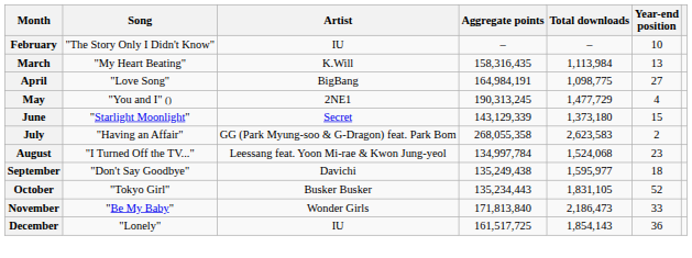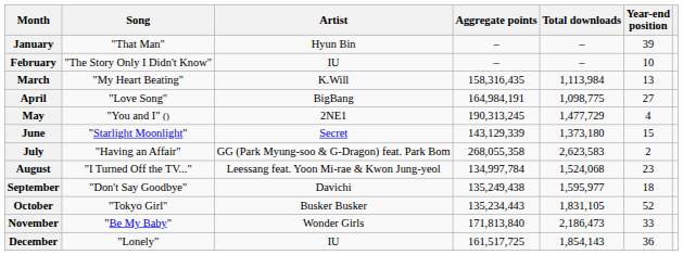 <table class="wikitable plainrowheaders" style="text-align:center;">
 <tr>
 <th>Month</th>
 <th>Song</th>
 <th>Artist</th>
 <th>Aggregate points</th>
 <th>Total downloads</th>
 <th>Year-end<br>position</th>
 <th></th>
+</tr>
+<tr>
+<th scope="row">January</th>
+<td style="text-align:center;">"That Man"</td>
+<td style="text-align:center;">Hyun Bin</td>
+<td style="text-align:center;">–</td>
+<td style="text-align:center;">–</td>
+<td style="text-align:center;">39</td>
+<td></td>
 </tr>
 <tr>
 <th scope="row">February</th>
 <td style="text-align:center;">"The Story Only I Didn't Know"</td>
 <td style="text-align:center;">IU</td>
 <td style="text-align:center;">–</td>
 <td style="text-align:center;">–</td>
 <td style="text-align:center;">10</td>
 <td></td>
 </tr>
 <tr>
 <th scope="row">March</th>
 <td style="text-align:center;">"My Heart Beating"</td>
 <td style="text-align:center;">K.Will</td>
 <td style="text-align:center;">158,316,435</td>
 <td style="text-align:center;">1,113,984</td>
 <td style="text-align:center;">13</td>
 <td></td>
 </tr>
 <tr>
 <th scope="row">April</th>
 <td style="text-align:center;">"Love Song"</td>
 <td style="text-align:center;">BigBang</td>
 <td style="text-align:center;">164,984,191</td>
 <td style="text-align:center;">1,098,775</td>
 <td style="text-align:center;">27</td>
 <td></td>
 </tr>
 <tr style="text-align:center;">
 <th scope="row">May</th>
 <td style="text-align:center;">"You and I" <small>()</small></td>
 <td>2NE1</td>
 <td>190,313,245</td>
 <td>1,477,729</td>
 <td>4</td>
 <td></td>
 </tr>
 <tr>
 <th scope="row">June</th>
 <td style="text-align:center;">"<a href='#'>Starlight Moonlight</a>"</td>
 <td style="text-align:center;"><a href='#'>Secret</a></td>
 <td style="text-align:center;">143,129,339</td>
 <td style="text-align:center;">1,373,180</td>
 <td style="text-align:center;">15</td>
 <td></td>
 </tr>
 <tr>
 <th scope="row">July</th>
 <td style="text-align:center;">"Having an Affair"</td>
 <td style="text-align:center;">GG (Park Myung-soo & G-Dragon) feat. Park Bom</td>
 <td style="text-align:center;">268,055,358</td>
 <td style="text-align:center;">2,623,583</td>
 <td style="text-align:center;">2</td>
 <td></td>
 </tr>
 <tr>
 <th scope="row">August</th>
 <td style="text-align:center;">"I Turned Off the TV..."</td>
 <td style="text-align:center;">Leessang feat. Yoon Mi-rae & Kwon Jung-yeol</td>
 <td style="text-align:center;">134,997,784</td>
 <td style="text-align:center;">1,524,068</td>
 <td style="text-align:center;">23</td>
 <td></td>
 </tr>
 <tr>
 <th scope="row">September</th>
 <td style="text-align:center;">"Don't Say Goodbye"</td>
 <td style="text-align:center;">Davichi</td>
 <td style="text-align:center;">135,249,438</td>
 <td style="text-align:center;">1,595,977</td>
 <td style="text-align:center;">18</td>
 <td></td>
 </tr>
 <tr>
 <th scope="row">October</th>
 <td style="text-align:center;">"Tokyo Girl"</td>
 <td style="text-align:center;">Busker Busker</td>
 <td style="text-align:center;">135,234,443</td>
 <td style="text-align:center;">1,831,105</td>
 <td style="text-align:center;">52</td>
 <td></td>
 </tr>
 <tr>
 <th scope="row">November</th>
 <td style="text-align:center;">"<a href='#'>Be My Baby</a>"</td>
 <td style="text-align:center;">Wonder Girls</td>
 <td style="text-align:center;">171,813,840</td>
 <td style="text-align:center;">2,186,473</td>
 <td style="text-align:center;">33</td>
 <td></td>
 </tr>
 <tr>
 <th scope="row">December</th>
 <td>"Lonely"</td>
 <td style="text-align:center;">IU</td>
 <td style="text-align:center;">161,517,725</td>
 <td style="text-align:center;">1,854,143</td>
 <td style="text-align:center;">36</td>
 <td></td>
 </tr>
 </table>
